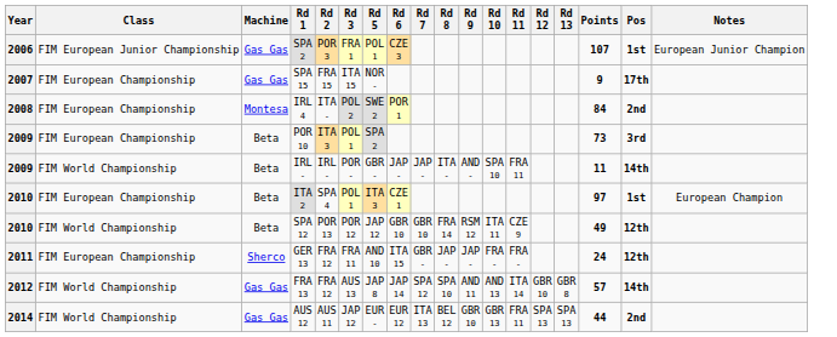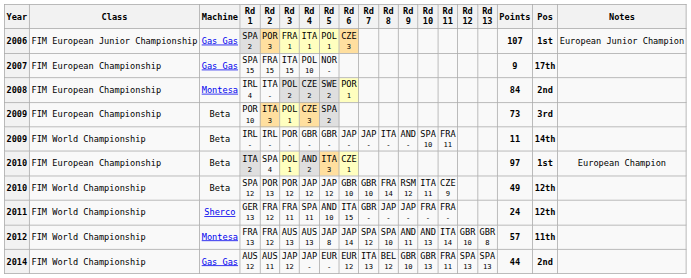 <table class="wikitable" style="font-size: 85%; text-align:center">
 <tr valign="top">
 <th valign="middle">Year</th>
 <th valign="middle">Class</th>
 <th valign="middle">Machine</th>
 <th>Rd<br>1</th>
 <th>Rd<br>2</th>
 <th>Rd<br>3</th>
+<th>Rd<br>4</th>
 <th>Rd<br>5</th>
 <th>Rd<br>6</th>
 <th>Rd<br>7</th>
 <th>Rd<br>8</th>
 <th>Rd<br>9</th>
 <th>Rd<br>10</th>
 <th>Rd<br>11</th>
 <th>Rd<br>12</th>
 <th>Rd<br>13</th>
 <th valign="middle">Points</th>
 <th valign="middle">Pos</th>
 <th valign="middle">Notes</th>
 </tr>
 <tr>
 <th>2006</th>
 <td align="left">FIM European Junior Championship</td>
 <td><a href='#'>Gas Gas</a></td>
 <td style="background:#DFDFDF;">SPA<br><small>2</small></td>
 <td style="background:#FFDF9F;">POR<br><small>3</small></td>
 <td style="background:#FFFFBF;">FRA<br><small>1</small></td>
+<td style="background:#FFFFBF;">ITA<br><small>1</small></td>
 <td style="background:#FFFFBF;">POL<br><small>1</small></td>
 <td style="background:#FFDF9F;">CZE<br><small>3</small></td>
 <td></td>
 <td></td>
 <td></td>
 <td></td>
 <td></td>
 <td></td>
 <td></td>
 <td><strong>107</strong></td>
 <td><strong> 1st</strong></td>
 <td>European Junior Champion</td>
 </tr>
 <tr>
 <th>2007</th>
 <td align="left">FIM European Championship</td>
 <td><a href='#'>Gas Gas</a></td>
 <td>SPA<br><small>15</small></td>
 <td>FRA<br><small>15</small></td>
 <td>ITA<br><small>15</small></td>
+<td>POL<br><small>10</small></td>
 <td>NOR<br><small>-</small></td>
 <td></td>
 <td></td>
 <td></td>
 <td></td>
 <td></td>
 <td></td>
 <td></td>
 <td></td>
 <td><strong>9</strong></td>
 <td><strong>17th</strong></td>
 <td></td>
 </tr>
 <tr>
 <th>2008</th>
 <td align="left">FIM European Championship</td>
 <td><a href='#'>Montesa</a></td>
 <td>IRL<br><small>4</small></td>
 <td>ITA<br><small>-</small></td>
 <td style="background:#DFDFDF;">POL<br><small>2</small></td>
+<td style="background:#DFDFDF;">CZE<br><small>2</small></td>
 <td style="background:#DFDFDF;">SWE<br><small>2</small></td>
 <td style="background:#FFFFBF;">POR<br><small>1</small></td>
 <td></td>
 <td></td>
 <td></td>
 <td></td>
 <td></td>
 <td></td>
 <td></td>
 <td><strong>84</strong></td>
 <td><strong>2nd</strong></td>
 <td></td>
 </tr>
 <tr>
 <th>2009</th>
 <td align="left">FIM European Championship</td>
 <td>Beta</td>
 <td>POR<br><small>10</small></td>
 <td style="background:#FFDF9F;">ITA<br><small>3</small></td>
 <td style="background:#FFFFBF;">POL<br><small>1</small></td>
+<td style="background:#FFDF9F;">CZE<br><small>3</small></td>
 <td style="background:#DFDFDF;">SPA<br><small>2</small></td>
 <td></td>
 <td></td>
 <td></td>
 <td></td>
 <td></td>
 <td></td>
 <td></td>
 <td></td>
 <td><strong>73</strong></td>
 <td><strong>3rd</strong></td>
 <td></td>
 </tr>
 <tr>
 <th>2009</th>
 <td align="left">FIM World Championship</td>
 <td>Beta</td>
 <td>IRL<br><small>-</small></td>
 <td>IRL<br><small>-</small></td>
 <td>POR<br><small>-</small></td>
 <td>GBR<br><small>-</small></td>
+<td>GBR<br><small>-</small></td>
 <td>JAP<br><small>-</small></td>
 <td>JAP<br><small>-</small></td>
 <td>ITA<br><small>-</small></td>
 <td>AND<br><small>-</small></td>
 <td>SPA<br><small>10</small></td>
 <td>FRA<br><small>11</small></td>
 <td></td>
 <td></td>
 <td><strong>11</strong></td>
 <td><strong>14th</strong></td>
 <td></td>
 </tr>
 <tr>
 <th>2010</th>
 <td align="left">FIM European Championship</td>
 <td>Beta</td>
 <td style="background:#DFDFDF;">ITA<br><small>2</small></td>
 <td>SPA<br><small>4</small></td>
 <td style="background:#FFFFBF;">POL<br><small>1</small></td>
+<td style="background:#DFDFDF;">AND<br><small>2</small></td>
 <td style="background:#FFDF9F;">ITA<br><small>3</small></td>
 <td style="background:#FFFFBF;">CZE<br><small>1</small></td>
 <td></td>
 <td></td>
 <td></td>
 <td></td>
 <td></td>
 <td></td>
 <td></td>
 <td><strong>97</strong></td>
 <td><strong>1st</strong></td>
 <td>European Champion</td>
 </tr>
 <tr>
 <th>2010</th>
 <td align="left">FIM World Championship</td>
 <td>Beta</td>
 <td>SPA<br><small>12</small></td>
 <td>POR<br><small>13</small></td>
 <td>POR<br><small>12</small></td>
 <td>JAP<br><small>12</small></td>
+<td>JAP<br><small>12</small></td>
 <td>GBR<br><small>10</small></td>
 <td>GBR<br><small>10</small></td>
 <td>FRA<br><small>14</small></td>
 <td>RSM<br><small>12</small></td>
 <td>ITA<br><small>11</small></td>
 <td>CZE<br><small>9</small></td>
 <td></td>
 <td></td>
 <td><strong>49</strong></td>
 <td><strong>12th</strong></td>
 <td></td>
 </tr>
 <tr>
 <th>2011</th>
-<td align="left">FIM European Championship</td>
+<td align="left">FIM World Championship</td>
 <td><a href='#'>Sherco</a></td>
 <td>GER<br><small>13</small></td>
 <td>FRA<br><small>12</small></td>
 <td>FRA<br><small>11</small></td>
+<td>SPA<br><small>11</small></td>
 <td>AND<br><small>10</small></td>
 <td>ITA<br><small>15</small></td>
 <td>GBR<br><small>-</small></td>
 <td>JAP<br><small>-</small></td>
 <td>JAP<br><small>-</small></td>
 <td>FRA<br><small>-</small></td>
 <td>FRA<br><small>-</small></td>
 <td></td>
 <td></td>
 <td><strong>24</strong></td>
 <td><strong>12th</strong></td>
 <td></td>
 </tr>
 <tr>
 <th>2012</th>
 <td align="left">FIM World Championship</td>
-<td><a href='#'>Gas Gas</a></td>
+<td><a href='#'>Montesa</a></td>
 <td>FRA<br><small>13</small></td>
 <td>FRA<br><small>12</small></td>
+<td>AUS<br><small>13</small></td>
 <td>AUS<br><small>13</small></td>
 <td>JAP<br><small>8</small></td>
 <td>JAP<br><small>14</small></td>
 <td>SPA<br><small>12</small></td>
 <td>SPA<br><small>10</small></td>
 <td>AND<br><small>11</small></td>
 <td>AND<br><small>13</small></td>
 <td>ITA<br><small>14</small></td>
 <td>GBR<br><small>10</small></td>
 <td>GBR<br><small>8</small></td>
 <td><strong>57</strong></td>
-<td><strong>14th</strong></td>
+<td><strong>11th</strong></td>
 <td></td>
 </tr>
 <tr>
 <th>2014</th>
 <td align="left">FIM World Championship</td>
 <td><a href='#'>Gas Gas</a></td>
 <td>AUS<br><small>12</small></td>
 <td>AUS<br><small>11</small></td>
 <td>JAP<br><small>12</small></td>
+<td>JAP<br><small>-</small></td>
 <td>EUR<br><small>-</small></td>
 <td>EUR<br><small>12</small></td>
 <td>ITA<br><small>13</small></td>
 <td>BEL<br><small>12</small></td>
 <td>GBR<br><small>10</small></td>
 <td>GBR<br><small>13</small></td>
 <td>FRA<br><small>11</small></td>
 <td>SPA<br><small>13</small></td>
 <td>SPA<br><small>13</small></td>
 <td><strong>44</strong></td>
 <td><strong>2nd</strong></td>
 <td></td>
 </tr>
 </table>
